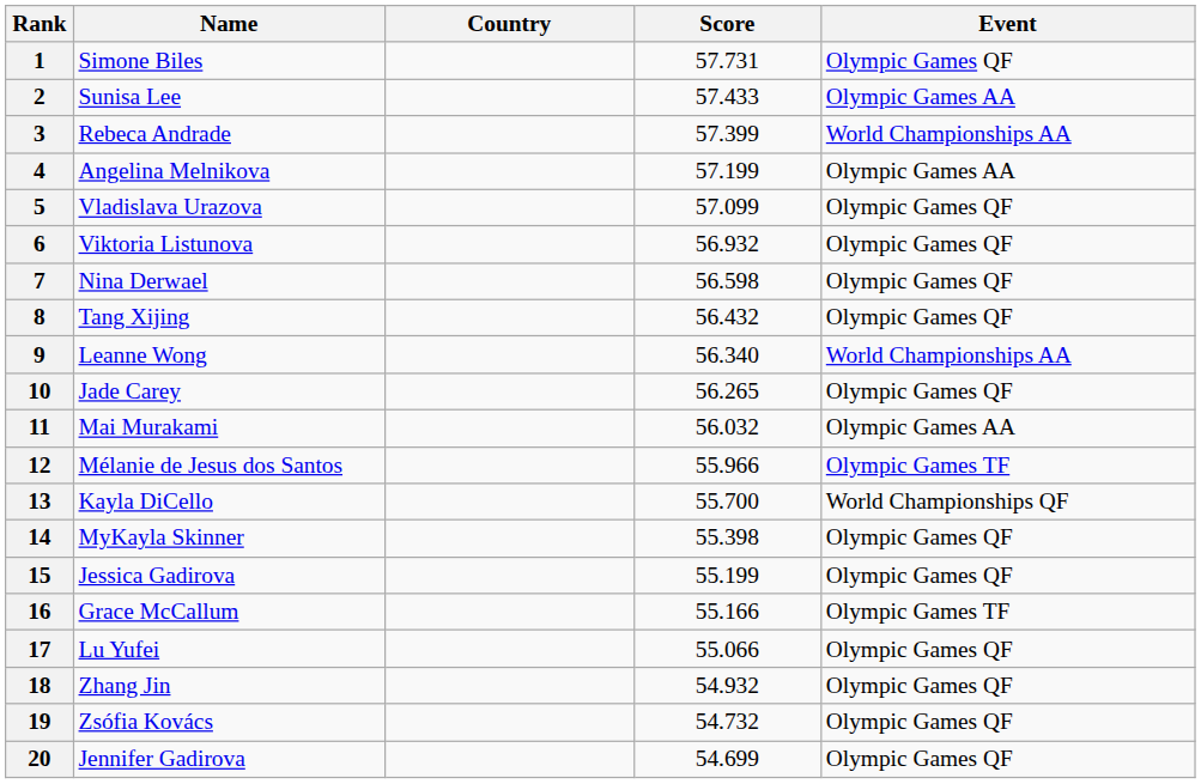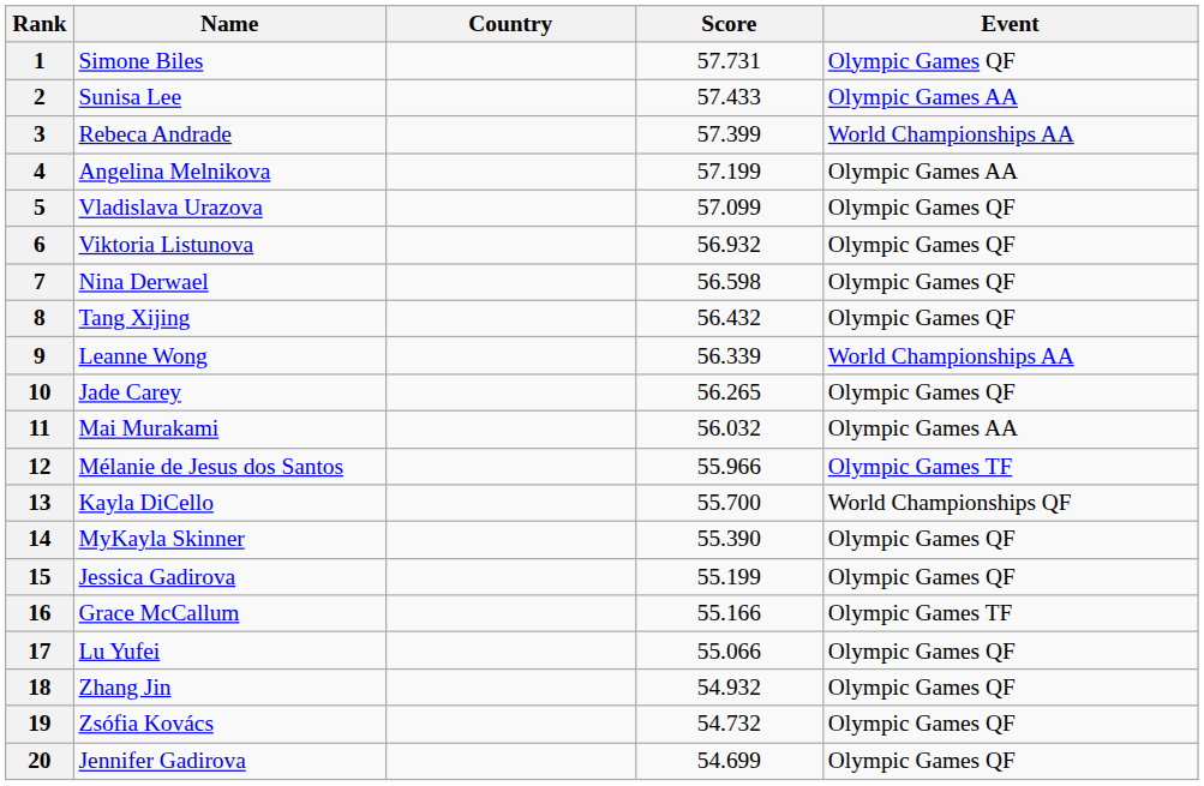 <table class="wikitable sortable" style="width:65%;">
 <tr>
 <th style="text-align:center; width:5%;">Rank</th>
 <th style="text-align:center; width:25%;">Name</th>
 <th style="text-align:center; width:20%;">Country</th>
 <th style="text-align:center; width:15%;">Score</th>
 <th style="text-align:center; width:30%;">Event</th>
 </tr>
 <tr>
 <th>1</th>
 <td><a href='#'>Simone Biles</a></td>
 <td></td>
 <td align="center">57.731</td>
 <td><a href='#'>Olympic Games</a> QF</td>
 </tr>
 <tr>
 <th>2</th>
 <td><a href='#'>Sunisa Lee</a></td>
 <td></td>
 <td align="center">57.433</td>
 <td><a href='#'>Olympic Games AA</a></td>
 </tr>
 <tr>
 <th>3</th>
 <td><a href='#'>Rebeca Andrade</a></td>
 <td></td>
 <td align="center">57.399</td>
 <td><a href='#'>World Championships AA</a></td>
 </tr>
 <tr>
 <th>4</th>
 <td><a href='#'>Angelina Melnikova</a></td>
 <td></td>
 <td align="center">57.199</td>
 <td>Olympic Games AA</td>
 </tr>
 <tr>
 <th>5</th>
 <td><a href='#'>Vladislava Urazova</a></td>
 <td></td>
 <td align="center">57.099</td>
 <td>Olympic Games QF</td>
 </tr>
 <tr>
 <th>6</th>
 <td><a href='#'>Viktoria Listunova</a></td>
 <td></td>
 <td align="center">56.932</td>
 <td>Olympic Games QF</td>
 </tr>
 <tr>
 <th>7</th>
 <td><a href='#'>Nina Derwael</a></td>
 <td></td>
 <td align="center">56.598</td>
 <td>Olympic Games QF</td>
 </tr>
 <tr>
 <th>8</th>
 <td><a href='#'>Tang Xijing</a></td>
 <td></td>
 <td align="center">56.432</td>
 <td>Olympic Games QF</td>
 </tr>
 <tr>
 <th>9</th>
 <td><a href='#'>Leanne Wong</a></td>
 <td></td>
-<td align="center">56.340</td>
+<td align="center">56.339</td>
 <td><a href='#'>World Championships AA</a></td>
 </tr>
 <tr>
 <th>10</th>
 <td><a href='#'>Jade Carey</a></td>
 <td></td>
 <td align="center">56.265</td>
 <td>Olympic Games QF</td>
 </tr>
 <tr>
 <th>11</th>
 <td><a href='#'>Mai Murakami</a></td>
 <td></td>
 <td align="center">56.032</td>
 <td>Olympic Games AA</td>
 </tr>
 <tr>
 <th>12</th>
 <td><a href='#'>Mélanie de Jesus dos Santos</a></td>
 <td></td>
 <td align="center">55.966</td>
 <td><a href='#'>Olympic Games TF</a></td>
 </tr>
 <tr>
 <th>13</th>
 <td><a href='#'>Kayla DiCello</a></td>
 <td></td>
 <td align="center">55.700</td>
 <td>World Championships QF</td>
 </tr>
 <tr>
 <th>14</th>
 <td><a href='#'>MyKayla Skinner</a></td>
 <td></td>
-<td align="center">55.398</td>
+<td align="center">55.390</td>
 <td>Olympic Games QF</td>
 </tr>
 <tr>
 <th>15</th>
 <td><a href='#'>Jessica Gadirova</a></td>
 <td></td>
 <td align="center">55.199</td>
 <td>Olympic Games QF</td>
 </tr>
 <tr>
 <th>16</th>
 <td><a href='#'>Grace McCallum</a></td>
 <td></td>
 <td align="center">55.166</td>
 <td>Olympic Games TF</td>
 </tr>
 <tr>
 <th>17</th>
 <td><a href='#'>Lu Yufei</a></td>
 <td></td>
 <td align="center">55.066</td>
 <td>Olympic Games QF</td>
 </tr>
 <tr>
 <th>18</th>
 <td><a href='#'>Zhang Jin</a></td>
 <td></td>
 <td align="center">54.932</td>
 <td>Olympic Games QF</td>
 </tr>
 <tr>
 <th>19</th>
 <td><a href='#'>Zsófia Kovács</a></td>
 <td></td>
 <td align="center">54.732</td>
 <td>Olympic Games QF</td>
 </tr>
 <tr>
 <th>20</th>
 <td><a href='#'>Jennifer Gadirova</a></td>
 <td></td>
 <td align="center">54.699</td>
 <td>Olympic Games QF</td>
 </tr>
 </table>
